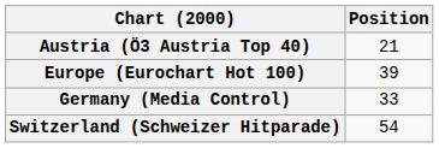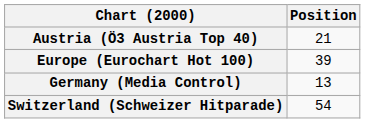 <table class="wikitable sortable plainrowheaders" style="text-align:center">
 <tr>
 <th scope="col">Chart (2000)</th>
 <th scope="col">Position</th>
 </tr>
 <tr>
 <th scope="row">Austria (Ö3 Austria Top 40)</th>
 <td>21</td>
 </tr>
 <tr>
 <th scope="row">Europe (Eurochart Hot 100)</th>
 <td>39</td>
 </tr>
 <tr>
 <th scope="row">Germany (Media Control)</th>
-<td>33</td>
+<td>13</td>
 </tr>
 <tr>
 <th scope="row">Switzerland (Schweizer Hitparade)</th>
 <td>54</td>
 </tr>
 </table>
